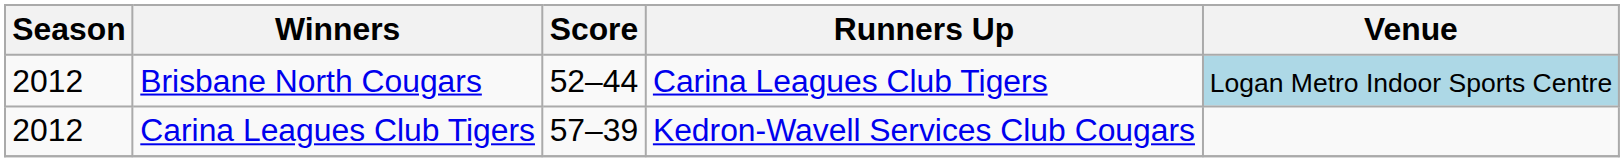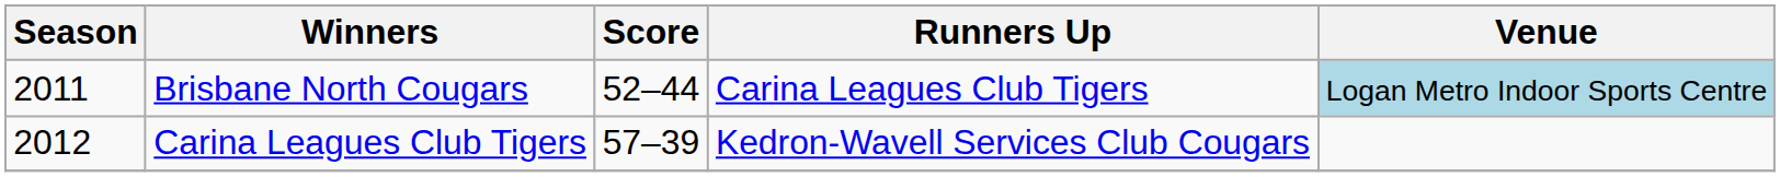 <table class="wikitable collapsible">
 <tr>
 <th>Season</th>
 <th>Winners</th>
 <th>Score</th>
 <th>Runners Up</th>
 <th>Venue</th>
 </tr>
 <tr>
-<td>2012</td>
+<td>2011</td>
 <td><a href='#'>Brisbane North Cougars</a></td>
 <td>52–44</td>
 <td><a href='#'>Carina Leagues Club Tigers</a></td>
 <td style="background: lightblue;"><small>Logan Metro Indoor Sports Centre</small></td>
 </tr>
 <tr>
 <td>2012</td>
 <td><a href='#'>Carina Leagues Club Tigers</a></td>
 <td>57–39</td>
 <td><a href='#'>Kedron-Wavell Services Club Cougars</a></td>
 <td></td>
 </tr>
 <tr>
 </tr>
 </table>
